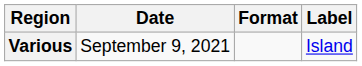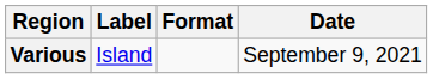 <table class="wikitable plainrowheaders">
 <tr>
 <th>Region</th>
+<th>Label</th>
+<th>Format</th>
 <th>Date</th>
-<th>Format</th>
-<th>Label</th>
 </tr>
 <tr>
 <th scope="row">Various</th>
+<td><a href='#'>Island</a></td>
+<td></td>
 <td>September 9, 2021</td>
-<td></td>
-<td><a href='#'>Island</a></td>
 </tr>
 </table>
